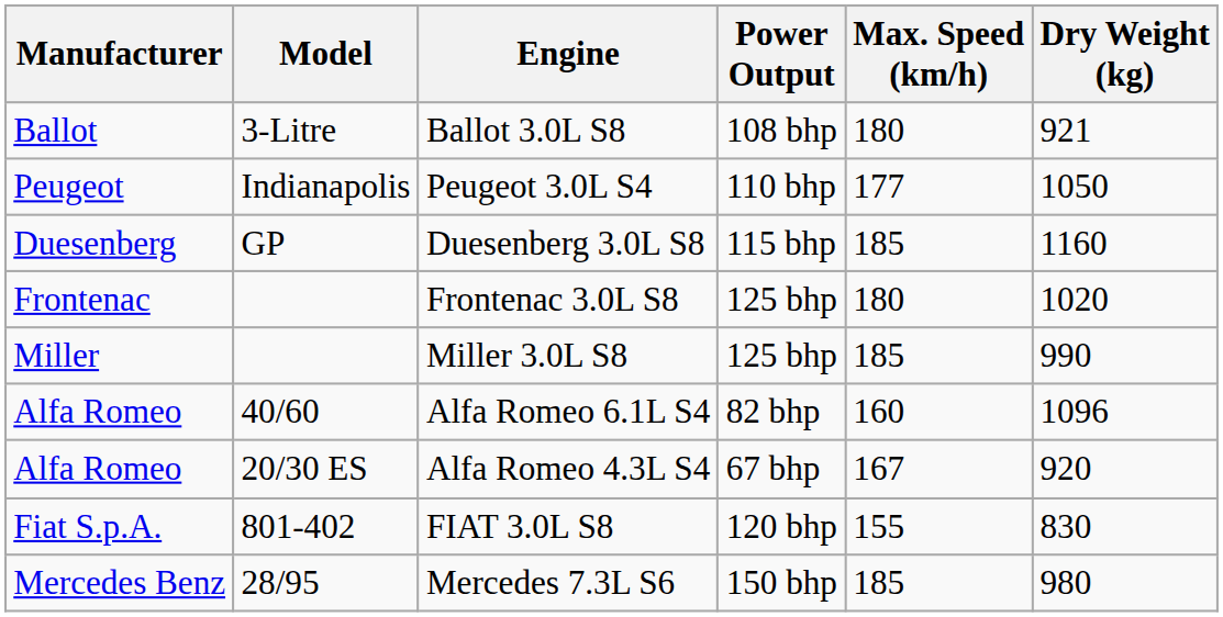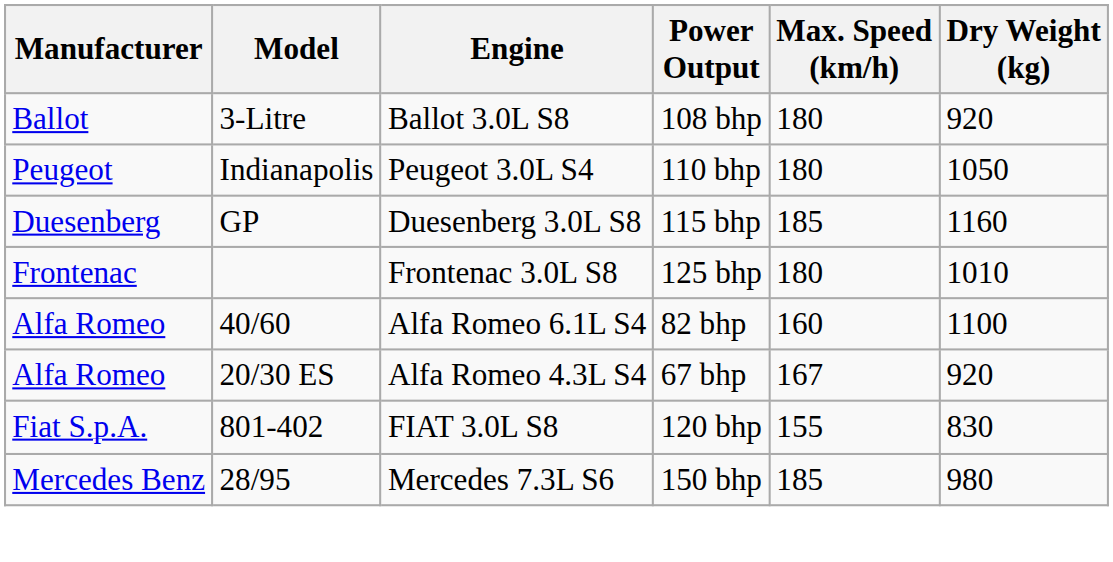 <table class="wikitable" style="font-size: 95%;">
 <tr>
 <th>Manufacturer</th>
 <th>Model</th>
 <th>Engine</th>
 <th>Power<br>Output</th>
 <th>Max. Speed<br> (km/h)</th>
 <th>Dry Weight<br> (kg)</th>
 </tr>
 <tr>
 <td> <a href='#'>Ballot</a></td>
 <td>3-Litre</td>
 <td>Ballot 3.0L S8</td>
 <td>108 bhp</td>
 <td>180</td>
-<td>921</td>
+<td>920</td>
 </tr>
 <tr>
 <td> <a href='#'>Peugeot</a></td>
 <td>Indianapolis</td>
 <td>Peugeot 3.0L S4</td>
 <td>110 bhp</td>
-<td>177</td>
+<td>180</td>
 <td>1050</td>
 </tr>
 <tr>
 <td> <a href='#'>Duesenberg</a></td>
 <td>GP</td>
 <td>Duesenberg 3.0L S8</td>
 <td>115 bhp</td>
 <td>185</td>
 <td>1160</td>
 </tr>
 <tr>
 <td> <a href='#'>Frontenac</a></td>
 <td></td>
 <td>Frontenac 3.0L S8</td>
 <td>125 bhp</td>
 <td>180</td>
-<td>1020</td>
-</tr>
-<tr>
-<td> <a href='#'>Miller</a></td>
-<td></td>
-<td>Miller 3.0L S8</td>
-<td>125 bhp</td>
-<td>185</td>
-<td>990</td>
+<td>1010</td>
 </tr>
 <tr>
 <td> <a href='#'>Alfa Romeo</a></td>
 <td>40/60</td>
 <td>Alfa Romeo 6.1L S4</td>
 <td>82 bhp</td>
 <td>160</td>
-<td>1096</td>
+<td>1100</td>
 </tr>
 <tr>
 <td> <a href='#'>Alfa Romeo</a></td>
 <td>20/30 ES</td>
 <td>Alfa Romeo 4.3L S4</td>
 <td>67 bhp</td>
 <td>167</td>
 <td>920</td>
 </tr>
 <tr>
 <td> <a href='#'>Fiat S.p.A.</a></td>
 <td>801-402</td>
 <td>FIAT 3.0L S8</td>
 <td>120 bhp</td>
 <td>155</td>
 <td>830</td>
 </tr>
 <tr>
 <td> <a href='#'>Mercedes Benz</a></td>
 <td>28/95</td>
 <td>Mercedes 7.3L S6</td>
 <td>150 bhp</td>
 <td>185</td>
 <td>980</td>
 </tr>
 </table>
